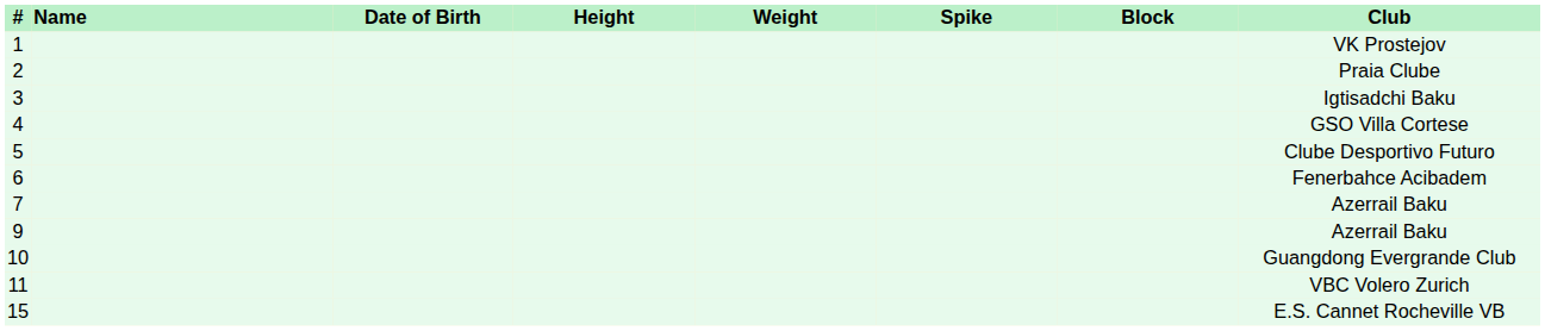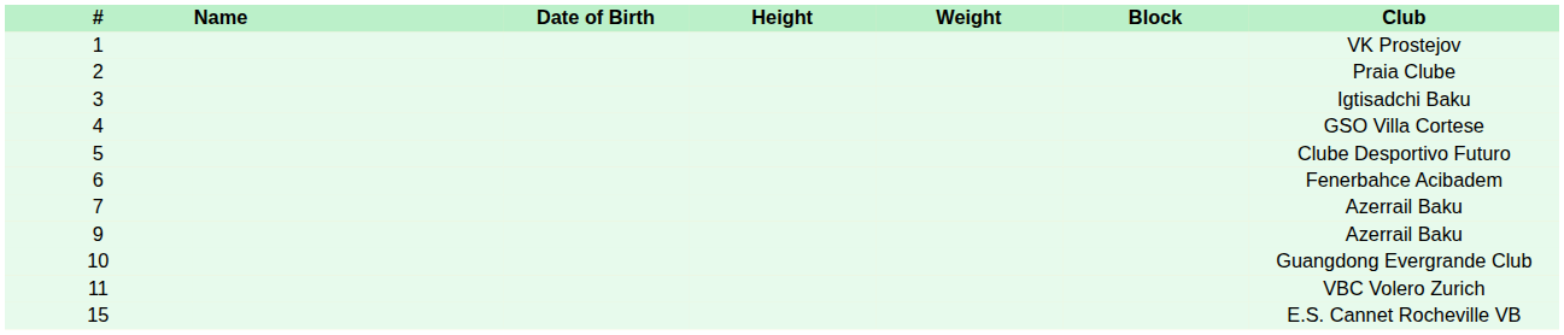 <table border=0 cellpadding=2 cellspacing=0  |- bgcolor=#FFECCE style=text-align:center; font-size:90%; width=100%>
 <tr bgcolor=#BBF0C9>
 <th>#</th>
 <th align=left width=20%>Name</th>
 <th width=12%>Date of Birth</th>
 <th width=12%>Height</th>
 <th width=12%>Weight</th>
-<th width=12%>Spike</th>
 <th width=12%>Block</th>
 <th width=20%>Club</th>
 </tr>
 <tr bgcolor=#E7FAEC>
 <td>1</td>
 <td align=left></td>
 <td align=right></td>
-<td></td>
 <td></td>
 <td></td>
 <td></td>
 <td>VK Prostejov</td>
 </tr>
 <tr bgcolor=#E7FAEC>
 <td>2</td>
 <td align=left></td>
 <td align=right></td>
 <td></td>
 <td></td>
 <td></td>
-<td></td>
 <td>Praia Clube</td>
 </tr>
 <tr bgcolor=#E7FAEC>
 <td>3</td>
 <td align=left></td>
 <td align=right></td>
-<td></td>
 <td></td>
 <td></td>
 <td></td>
 <td>Igtisadchi Baku</td>
 </tr>
 <tr bgcolor=#E7FAEC>
 <td>4</td>
 <td align=left></td>
 <td align=right></td>
 <td></td>
 <td></td>
 <td></td>
-<td></td>
 <td>GSO Villa Cortese</td>
 </tr>
 <tr bgcolor=#E7FAEC>
 <td>5</td>
 <td align=left></td>
 <td align=right></td>
-<td></td>
 <td></td>
 <td></td>
 <td></td>
 <td>Clube Desportivo Futuro</td>
 </tr>
 <tr bgcolor=#E7FAEC>
 <td>6</td>
 <td align=left></td>
 <td align=right></td>
 <td></td>
 <td></td>
 <td></td>
-<td></td>
 <td>Fenerbahce Acibadem</td>
 </tr>
 <tr bgcolor=#E7FAEC>
 <td>7</td>
 <td align=left></td>
 <td align=right></td>
-<td></td>
 <td></td>
 <td></td>
 <td></td>
 <td>Azerrail Baku</td>
 </tr>
 <tr bgcolor=#E7FAEC>
 <td>9</td>
 <td align=left></td>
 <td align=right></td>
 <td></td>
 <td></td>
 <td></td>
-<td></td>
 <td>Azerrail Baku</td>
 </tr>
 <tr bgcolor=#E7FAEC>
 <td>10</td>
 <td align=left></td>
 <td align=right></td>
-<td></td>
 <td></td>
 <td></td>
 <td></td>
 <td>Guangdong Evergrande Club</td>
 </tr>
 <tr bgcolor=#E7FAEC>
 <td>11</td>
 <td align=left></td>
 <td align=right></td>
 <td></td>
 <td></td>
 <td></td>
-<td></td>
 <td>VBC Volero Zurich</td>
 </tr>
 <tr bgcolor=#E7FAEC>
 <td>15</td>
 <td align=left></td>
 <td align=right></td>
 <td></td>
 <td></td>
 <td></td>
-<td></td>
 <td>E.S. Cannet Rocheville VB</td>
 </tr>
 </table>
